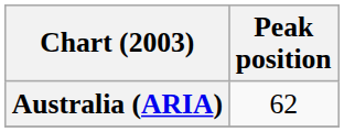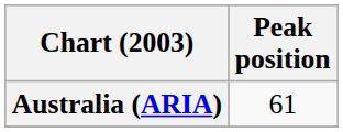 <table class="wikitable sortable plainrowheaders">
 <tr>
 <th scope="col">Chart (2003)</th>
 <th scope="col">Peak<br>position</th>
 </tr>
 <tr>
 <th scope="row">Australia (<a href='#'>ARIA</a>)</th>
-<td align="center">62</td>
+<td align="center">61</td>
 </tr>
 <tr>
 </tr>
 </table>
